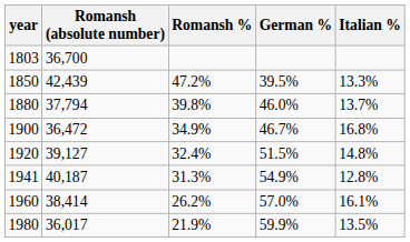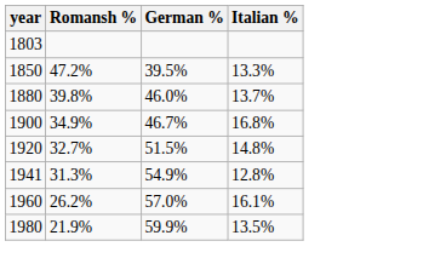 <table class="wikitable">
 <tr>
 <th>year</th>
-<th>Romansh <br> (absolute number)</th>
 <th>Romansh %</th>
 <th>German %</th>
 <th>Italian %</th>
 </tr>
 <tr>
 <td>1803</td>
-<td>36,700</td>
 <td></td>
 <td></td>
 <td></td>
 </tr>
 <tr>
 <td>1850</td>
-<td>42,439</td>
 <td>47.2%</td>
 <td>39.5%</td>
 <td>13.3%</td>
 </tr>
 <tr>
 <td>1880</td>
-<td>37,794</td>
 <td>39.8%</td>
 <td>46.0%</td>
 <td>13.7%</td>
 </tr>
 <tr>
 <td>1900</td>
-<td>36,472</td>
 <td>34.9%</td>
 <td>46.7%</td>
 <td>16.8%</td>
 </tr>
 <tr>
 <td>1920</td>
-<td>39,127</td>
-<td>32.4%</td>
+<td>32.7%</td>
 <td>51.5%</td>
 <td>14.8%</td>
 </tr>
 <tr>
 <td>1941</td>
-<td>40,187</td>
 <td>31.3%</td>
 <td>54.9%</td>
 <td>12.8%</td>
 </tr>
 <tr>
 <td>1960</td>
-<td>38,414</td>
 <td>26.2%</td>
 <td>57.0%</td>
 <td>16.1%</td>
 </tr>
 <tr>
 <td>1980</td>
-<td>36,017</td>
 <td>21.9%</td>
 <td>59.9%</td>
 <td>13.5%</td>
 </tr>
 </table>
